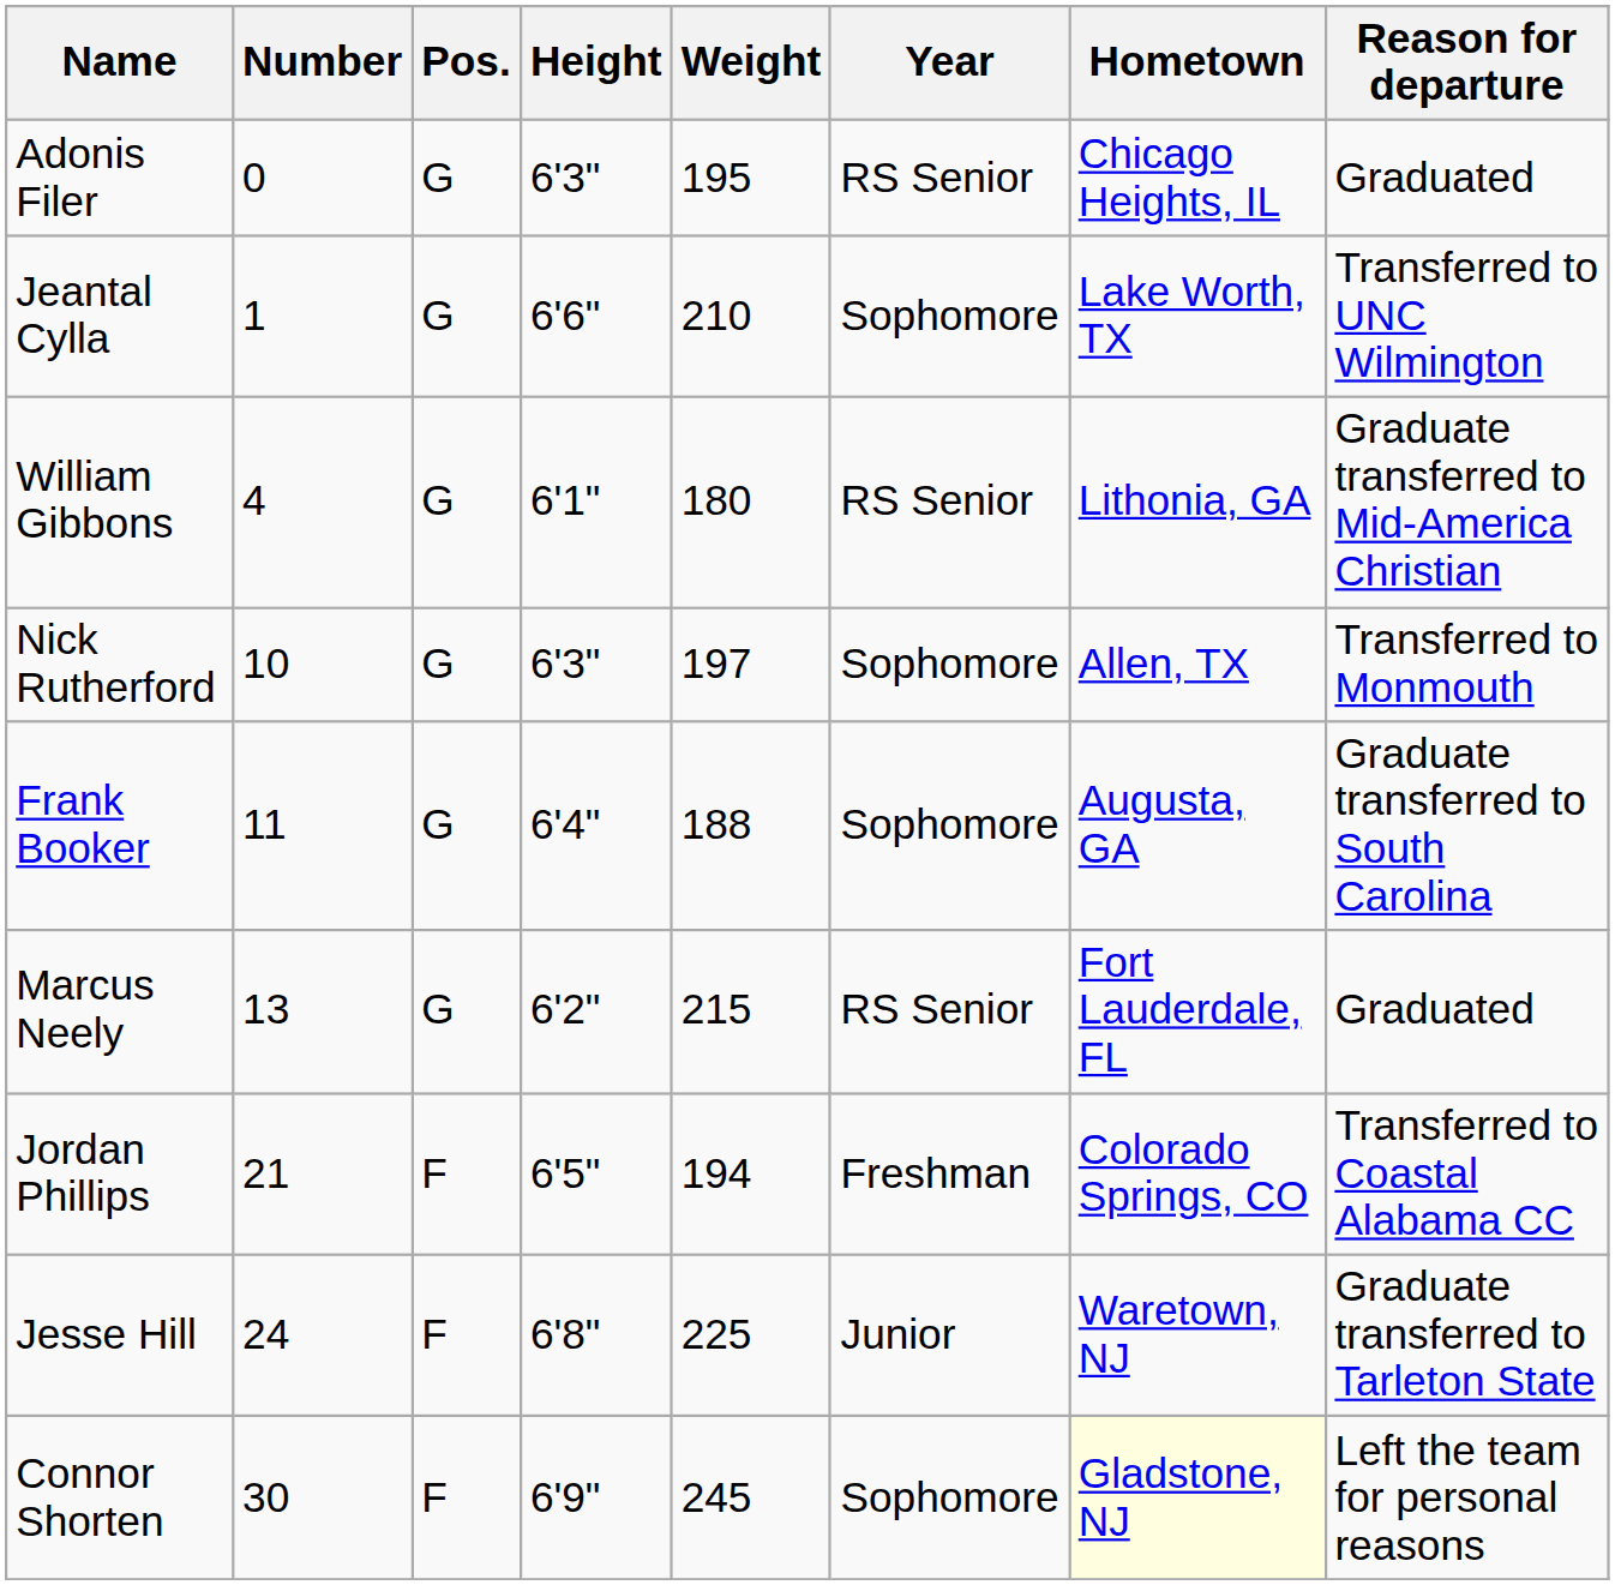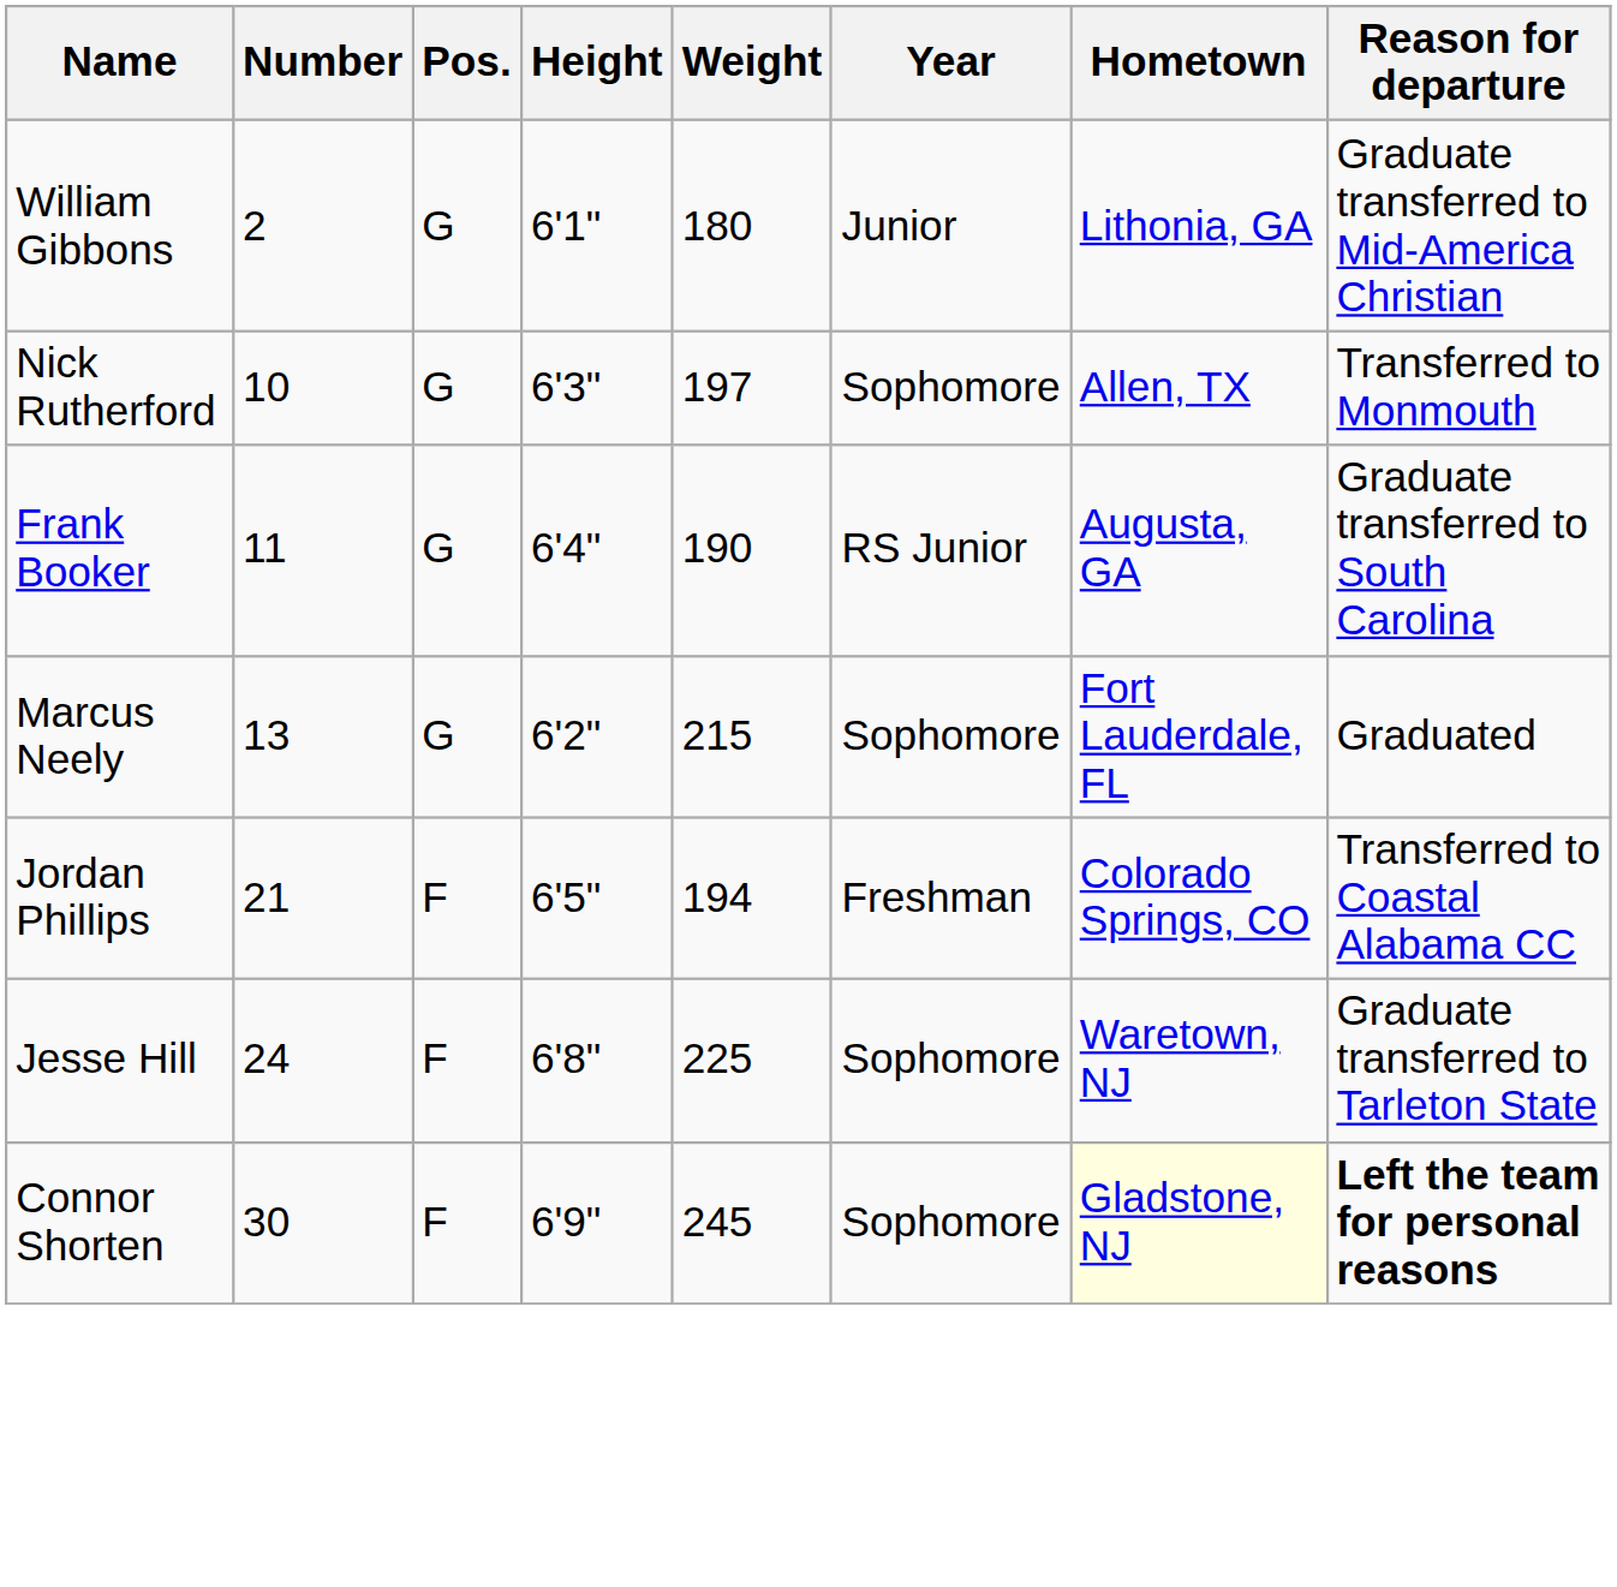 <table class="wikitable sortable" border="1">
 <tr>
 <th>Name</th>
 <th>Number</th>
 <th>Pos.</th>
 <th>Height</th>
 <th>Weight</th>
 <th>Year</th>
 <th>Hometown</th>
 <th class="unsortable">Reason for departure</th>
 </tr>
 <tr>
-<td>Adonis Filer</td>
-<td>0</td>
-<td>G</td>
-<td>6'3"</td>
-<td>195</td>
-<td>RS Senior</td>
-<td><a href='#'>Chicago Heights, IL</a></td>
-<td>Graduated</td>
-</tr>
-<tr>
-<td>Jeantal Cylla</td>
-<td>1</td>
-<td>G</td>
-<td>6'6"</td>
-<td>210</td>
-<td>Sophomore</td>
-<td><a href='#'>Lake Worth, TX</a></td>
-<td>Transferred to <a href='#'>UNC Wilmington</a></td>
-</tr>
-<tr>
 <td>William Gibbons</td>
-<td>4</td>
+<td>2</td>
 <td>G</td>
 <td>6'1"</td>
 <td>180</td>
-<td>RS Senior</td>
+<td>Junior</td>
 <td><a href='#'>Lithonia, GA</a></td>
 <td>Graduate transferred to <a href='#'>Mid-America Christian</a></td>
 </tr>
 <tr>
 <td>Nick Rutherford</td>
 <td>10</td>
 <td>G</td>
 <td>6'3"</td>
 <td>197</td>
 <td>Sophomore</td>
 <td><a href='#'>Allen, TX</a></td>
 <td>Transferred to <a href='#'>Monmouth</a></td>
 </tr>
 <tr>
 <td><a href='#'>Frank Booker</a></td>
 <td>11</td>
 <td>G</td>
 <td>6'4"</td>
-<td>188</td>
-<td>Sophomore</td>
+<td>190</td>
+<td>RS Junior</td>
 <td><a href='#'>Augusta, GA</a></td>
 <td>Graduate transferred to <a href='#'>South Carolina</a></td>
 </tr>
 <tr>
 <td>Marcus Neely</td>
 <td>13</td>
 <td>G</td>
 <td>6'2"</td>
 <td>215</td>
-<td>RS Senior</td>
+<td>Sophomore</td>
 <td><a href='#'>Fort Lauderdale, FL</a></td>
 <td>Graduated</td>
 </tr>
 <tr>
 <td>Jordan Phillips</td>
 <td>21</td>
 <td>F</td>
 <td>6'5"</td>
 <td>194</td>
 <td>Freshman</td>
 <td><a href='#'>Colorado Springs, CO</a></td>
 <td>Transferred to <a href='#'>Coastal Alabama CC</a></td>
 </tr>
 <tr>
 <td>Jesse Hill</td>
 <td>24</td>
 <td>F</td>
 <td>6'8"</td>
 <td>225</td>
-<td>Junior</td>
+<td>Sophomore</td>
 <td><a href='#'>Waretown, NJ</a></td>
 <td>Graduate transferred to <a href='#'>Tarleton State</a></td>
 </tr>
 <tr>
 <td>Connor Shorten</td>
 <td>30</td>
 <td>F</td>
 <td>6'9"</td>
 <td>245</td>
 <td>Sophomore</td>
 <td style="background: lightyellow;"><a href='#'>Gladstone, NJ</a></td>
-<td>Left the team for personal reasons</td>
+<td><strong>Left the team for personal reasons</strong></td>
 </tr>
 </table>
